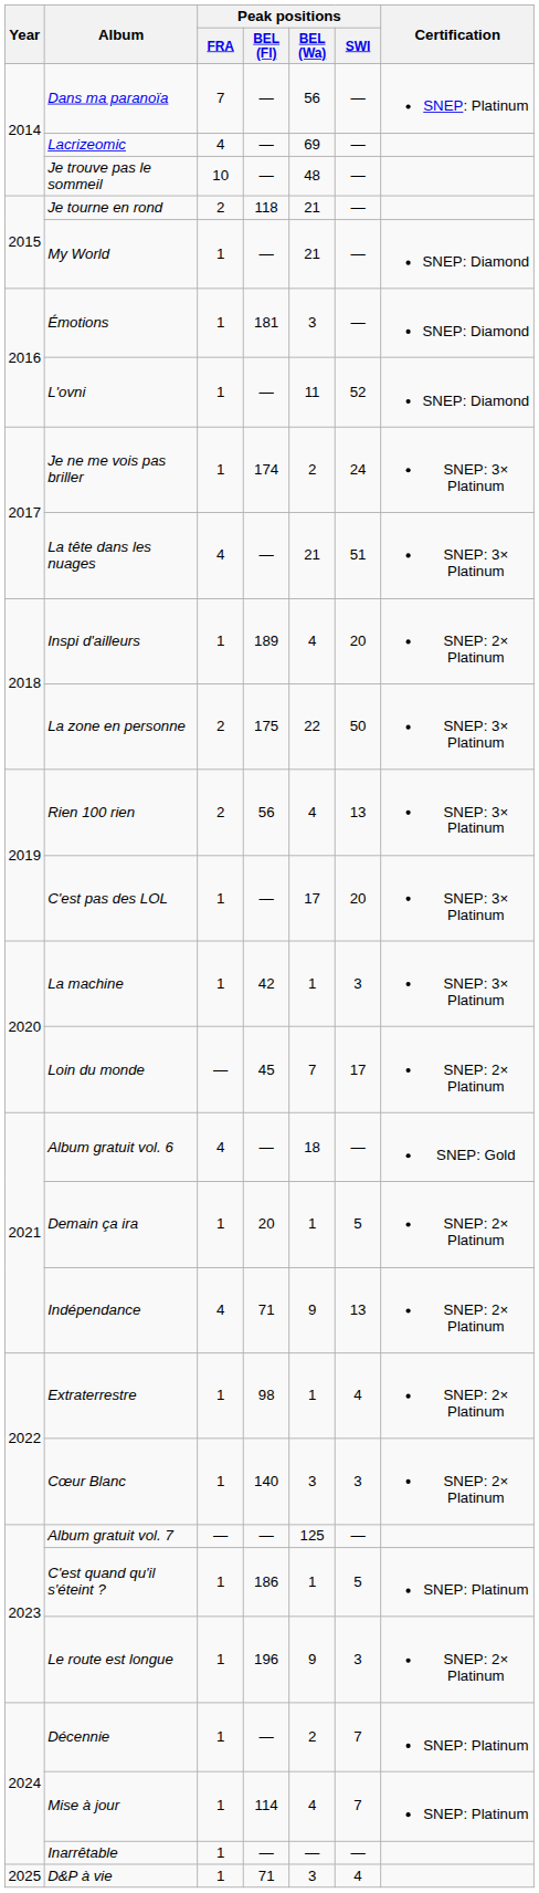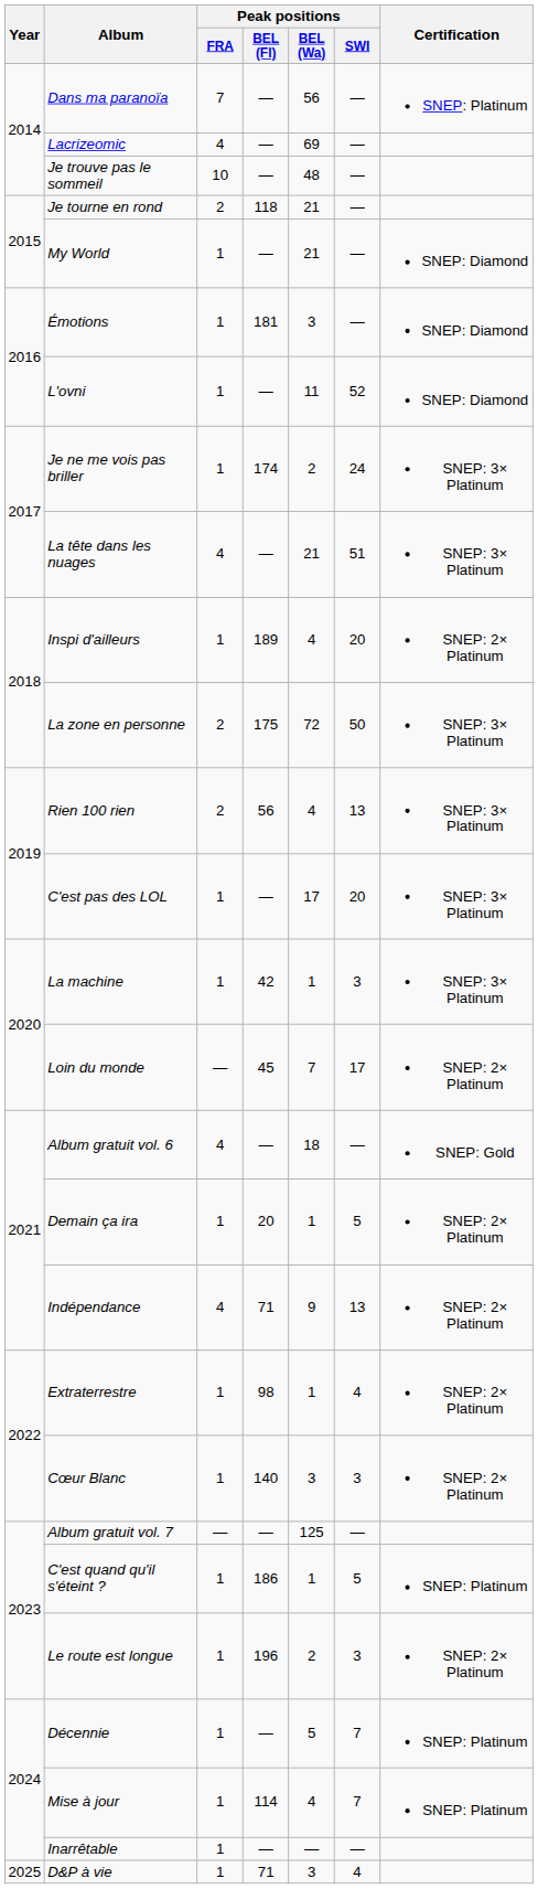 <table class="wikitable">
 <tr>
 <th align="center" rowspan="2" width="10">Year</th>
 <th align="center" rowspan="2" width="160">Album</th>
 <th align="center" colspan="4" width="20">Peak positions</th>
 <th align="center" rowspan="2" width="160">Certification</th>
 </tr>
 <tr>
 <th scope="col" style="width:3em;font-size:90%;"><a href='#'>FRA</a><br></th>
 <th scope="col" style="width:3em;font-size:90%;"><a href='#'>BEL<br>(Fl)</a><br></th>
 <th scope="col" style="width:3em;font-size:90%;"><a href='#'>BEL<br>(Wa)</a><br></th>
 <th scope="col" style="width:3em;font-size:90%;"><a href='#'>SWI</a><br></th>
 </tr>
 <tr>
 <td style="text-align:center;" rowspan="3">2014</td>
 <td><em><a href='#'>Dans ma paranoïa</a></em></td>
 <td style="text-align:center;">7</td>
 <td style="text-align:center;">—</td>
 <td style="text-align:center;">56</td>
 <td style="text-align:center;">—</td>
 <td style="text-align:center;"><br><ul><li><a href='#'>SNEP</a>: Platinum</li></ul></td>
 </tr>
 <tr>
 <td><em><a href='#'>Lacrizeomic</a></em></td>
 <td style="text-align:center;">4</td>
 <td style="text-align:center;">—</td>
 <td style="text-align:center;">69</td>
 <td style="text-align:center;">—</td>
 <td style="text-align:center;"></td>
 </tr>
 <tr>
 <td><em>Je trouve pas le sommeil</em></td>
 <td style="text-align:center;">10</td>
 <td style="text-align:center;">—</td>
 <td style="text-align:center;">48</td>
 <td style="text-align:center;">—</td>
 <td style="text-align:center;"></td>
 </tr>
 <tr>
 <td style="text-align:center;" rowspan="2">2015</td>
 <td><em>Je tourne en rond</em></td>
 <td style="text-align:center;">2</td>
 <td style="text-align:center;">118</td>
 <td style="text-align:center;">21</td>
 <td style="text-align:center;">—</td>
 <td style="text-align:center;"></td>
 </tr>
 <tr>
 <td><em>My World</em></td>
 <td style="text-align:center;">1</td>
 <td style="text-align:center;">—</td>
 <td style="text-align:center;">21</td>
 <td style="text-align:center;">—</td>
 <td style="text-align:center;"><br><ul><li>SNEP: Diamond</li></ul></td>
 </tr>
 <tr>
 <td style="text-align:center;" rowspan="2">2016</td>
 <td><em>Émotions</em></td>
 <td style="text-align:center;">1</td>
 <td style="text-align:center;">181</td>
 <td style="text-align:center;">3</td>
 <td style="text-align:center;">—</td>
 <td style="text-align:center;"><br><ul><li>SNEP: Diamond</li></ul></td>
 </tr>
 <tr>
 <td><em>L'ovni</em></td>
 <td style="text-align:center;">1</td>
 <td style="text-align:center;">—</td>
 <td style="text-align:center;">11</td>
 <td style="text-align:center;">52</td>
 <td style="text-align:center;"><br><ul><li>SNEP: Diamond</li></ul></td>
 </tr>
 <tr>
 <td style="text-align:center;" rowspan="2">2017</td>
 <td><em>Je ne me vois pas briller</em></td>
 <td style="text-align:center;">1</td>
 <td style="text-align:center;">174</td>
 <td style="text-align:center;">2</td>
 <td style="text-align:center;">24</td>
 <td style="text-align:center;"><br><ul><li>SNEP: 3× Platinum</li></ul></td>
 </tr>
 <tr>
 <td><em>La tête dans les nuages</em></td>
 <td style="text-align:center;">4</td>
 <td style="text-align:center;">—</td>
 <td style="text-align:center;">21</td>
 <td style="text-align:center;">51</td>
 <td style="text-align:center;"><br><ul><li>SNEP: 3× Platinum</li></ul></td>
 </tr>
 <tr>
 <td style="text-align:center;" rowspan="2">2018</td>
 <td><em>Inspi d'ailleurs</em></td>
 <td style="text-align:center;">1</td>
 <td style="text-align:center;">189</td>
 <td style="text-align:center;">4</td>
 <td style="text-align:center;">20</td>
 <td style="text-align:center;"><br><ul><li>SNEP: 2× Platinum</li></ul></td>
 </tr>
 <tr>
 <td><em>La zone en personne</em></td>
 <td style="text-align:center;">2</td>
 <td style="text-align:center;">175</td>
-<td style="text-align:center;">22</td>
+<td style="text-align:center;">72</td>
 <td style="text-align:center;">50</td>
 <td style="text-align:center;"><br><ul><li>SNEP: 3× Platinum</li></ul></td>
 </tr>
 <tr>
 <td style="text-align:center;" rowspan="2">2019</td>
 <td><em>Rien 100 rien</em></td>
 <td style="text-align:center;">2</td>
 <td style="text-align:center;">56</td>
 <td style="text-align:center;">4</td>
 <td style="text-align:center;">13</td>
 <td style="text-align:center;"><br><ul><li>SNEP: 3× Platinum</li></ul></td>
 </tr>
 <tr>
 <td><em>C'est pas des LOL</em></td>
 <td style="text-align:center;">1</td>
 <td style="text-align:center;">—</td>
 <td style="text-align:center;">17</td>
 <td style="text-align:center;">20</td>
 <td style="text-align:center;"><br><ul><li>SNEP: 3× Platinum</li></ul></td>
 </tr>
 <tr>
 <td style="text-align:center;" rowspan="2">2020</td>
 <td><em>La machine</em></td>
 <td style="text-align:center;">1</td>
 <td style="text-align:center;">42</td>
 <td style="text-align:center;">1</td>
 <td style="text-align:center;">3</td>
 <td style="text-align:center;"><br><ul><li>SNEP: 3× Platinum</li></ul></td>
 </tr>
 <tr>
 <td><em>Loin du monde</em></td>
 <td style="text-align:center;">—</td>
 <td style="text-align:center;">45</td>
 <td style="text-align:center;">7</td>
 <td style="text-align:center;">17</td>
 <td style="text-align:center;"><br><ul><li>SNEP: 2× Platinum</li></ul></td>
 </tr>
 <tr>
 <td style="text-align:center;" rowspan="3">2021</td>
 <td><em>Album gratuit vol. 6</em></td>
 <td style="text-align:center;">4</td>
 <td style="text-align:center;">—</td>
 <td style="text-align:center;">18</td>
 <td style="text-align:center;">—</td>
 <td style="text-align:center;"><br><ul><li>SNEP: Gold</li></ul></td>
 </tr>
 <tr>
 <td><em>Demain ça ira</em></td>
 <td style="text-align:center;">1</td>
 <td style="text-align:center;">20</td>
 <td style="text-align:center;">1</td>
 <td style="text-align:center;">5</td>
 <td style="text-align:center;"><br><ul><li>SNEP: 2× Platinum</li></ul></td>
 </tr>
 <tr>
 <td><em>Indépendance</em></td>
 <td style="text-align:center;">4</td>
 <td style="text-align:center;">71</td>
 <td style="text-align:center;">9</td>
 <td style="text-align:center;">13</td>
 <td style="text-align:center;"><br><ul><li>SNEP: 2× Platinum</li></ul></td>
 </tr>
 <tr>
 <td style="text-align:center;" rowspan="2">2022</td>
 <td><em>Extraterrestre</em></td>
 <td style="text-align:center;">1</td>
 <td style="text-align:center;">98</td>
 <td style="text-align:center;">1</td>
 <td style="text-align:center;">4</td>
 <td style="text-align:center;"><br><ul><li>SNEP: 2× Platinum</li></ul></td>
 </tr>
 <tr>
 <td><em>Cœur Blanc</em></td>
 <td style="text-align:center;">1</td>
 <td style="text-align:center;">140</td>
 <td style="text-align:center;">3</td>
 <td style="text-align:center;">3</td>
 <td style="text-align:center;"><br><ul><li>SNEP: 2× Platinum</li></ul></td>
 </tr>
 <tr>
 <td style="text-align:center;" rowspan="3">2023</td>
 <td><em>Album gratuit vol. 7</em></td>
 <td style="text-align:center;">—</td>
 <td style="text-align:center;">—</td>
 <td style="text-align:center;">125</td>
 <td style="text-align:center;">—</td>
 <td style="text-align:center;"></td>
 </tr>
 <tr>
 <td><em>C'est quand qu'il s'éteint ?</em></td>
 <td style="text-align:center;">1</td>
 <td style="text-align:center;">186</td>
 <td style="text-align:center;">1</td>
 <td style="text-align:center;">5</td>
 <td style="text-align:center;"><br><ul><li>SNEP: Platinum</li></ul></td>
 </tr>
 <tr>
 <td><em>Le route est longue</em></td>
 <td style="text-align:center;">1</td>
 <td style="text-align:center;">196</td>
-<td style="text-align:center;">9</td>
+<td style="text-align:center;">2</td>
 <td style="text-align:center;">3</td>
 <td style="text-align:center;"><br><ul><li>SNEP: 2× Platinum</li></ul></td>
 </tr>
 <tr>
 <td style="text-align:center;" rowspan="3">2024</td>
 <td><em>Décennie</em></td>
 <td style="text-align:center;">1</td>
 <td style="text-align:center;">—</td>
-<td style="text-align:center;">2</td>
+<td style="text-align:center;">5</td>
 <td style="text-align:center;">7</td>
 <td style="text-align:center;"><br><ul><li>SNEP: Platinum</li></ul></td>
 </tr>
 <tr>
 <td><em>Mise à jour</em></td>
 <td style="text-align:center;">1</td>
 <td style="text-align:center;">114</td>
 <td style="text-align:center;">4</td>
 <td style="text-align:center;">7</td>
 <td style="text-align:center;"><br><ul><li>SNEP: Platinum</li></ul></td>
 </tr>
 <tr>
 <td><em>Inarrêtable</em></td>
 <td style="text-align:center;">1</td>
 <td style="text-align:center;">—</td>
 <td style="text-align:center;">—</td>
 <td style="text-align:center;">—</td>
 <td style="text-align:center;"></td>
 </tr>
 <tr>
 <td style="text-align:center;">2025</td>
 <td><em>D&P à vie</em></td>
 <td style="text-align:center;">1</td>
 <td style="text-align:center;">71</td>
 <td style="text-align:center;">3</td>
 <td style="text-align:center;">4</td>
 <td style="text-align:center;"></td>
 </tr>
 </table>
